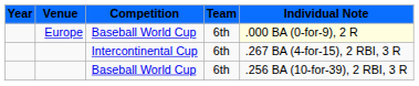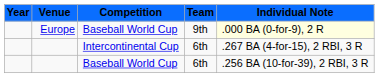 <table class="wikitable">
 <tr>
 <th style="background:#0A6EFF"><span>Year</span></th>
 <th style="background:#0A6EFF"><span>Venue</span></th>
 <th style="background:#0A6EFF"><span>Competition</span></th>
 <th style="background:#0A6EFF"><span>Team</span></th>
 <th style="background:#0A6EFF"><span>Individual Note</span></th>
 </tr>
 <tr>
 <td style="text-align:center">  </td>
 <td>  <a href='#'>Europe</a></td>
 <td> <a href='#'>Baseball World Cup</a></td>
-<td style="text-align:center">6th</td>
+<td style="text-align:center">9th</td>
 <td style="background: lightyellow;"> .000 BA (0-for-9), 2 R</td>
 </tr>
 <tr>
 <td style="text-align:center">  </td>
 <td>  </td>
 <td> <a href='#'>Intercontinental Cup</a> </td>
 <td style="text-align:center">6th</td>
 <td> .267 BA (4-for-15), 2 RBI, 3 R</td>
 </tr>
 <tr>
 <td style="text-align:center">  </td>
 <td> </td>
 <td> <a href='#'>Baseball World Cup</a></td>
 <td style="text-align:center">6th</td>
 <td> .256 BA (10-for-39), 2 RBI, 3 R </td>
 </tr>
 </table>
